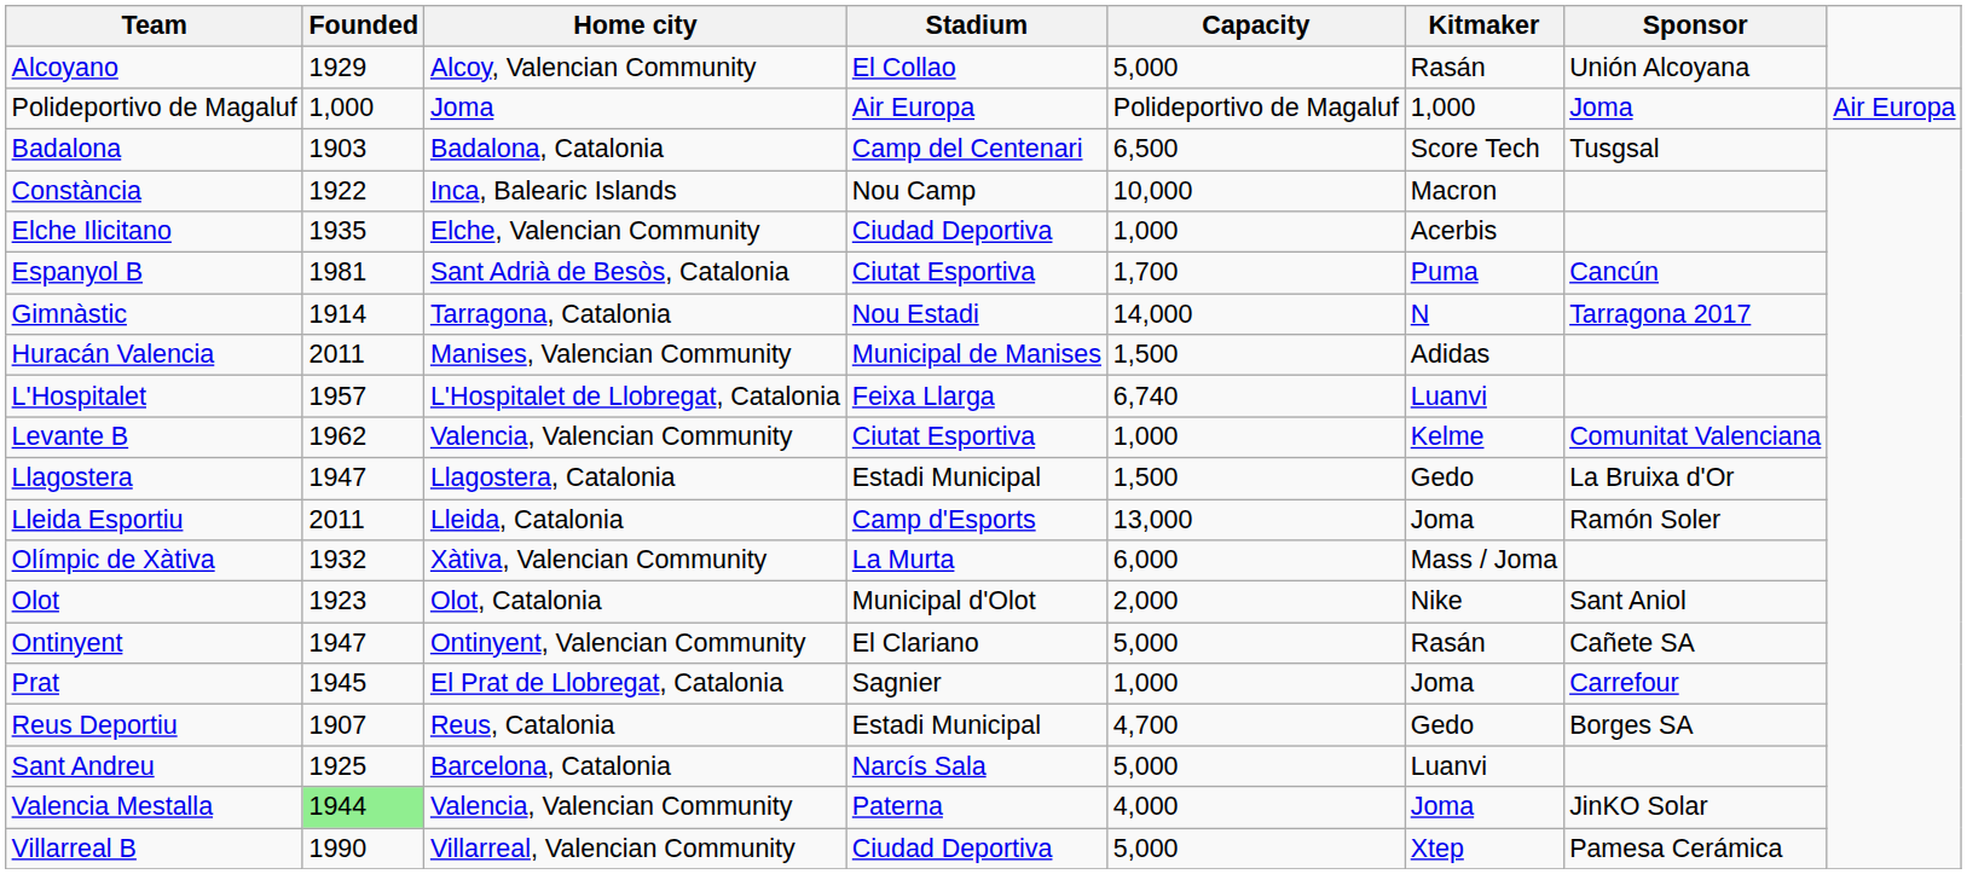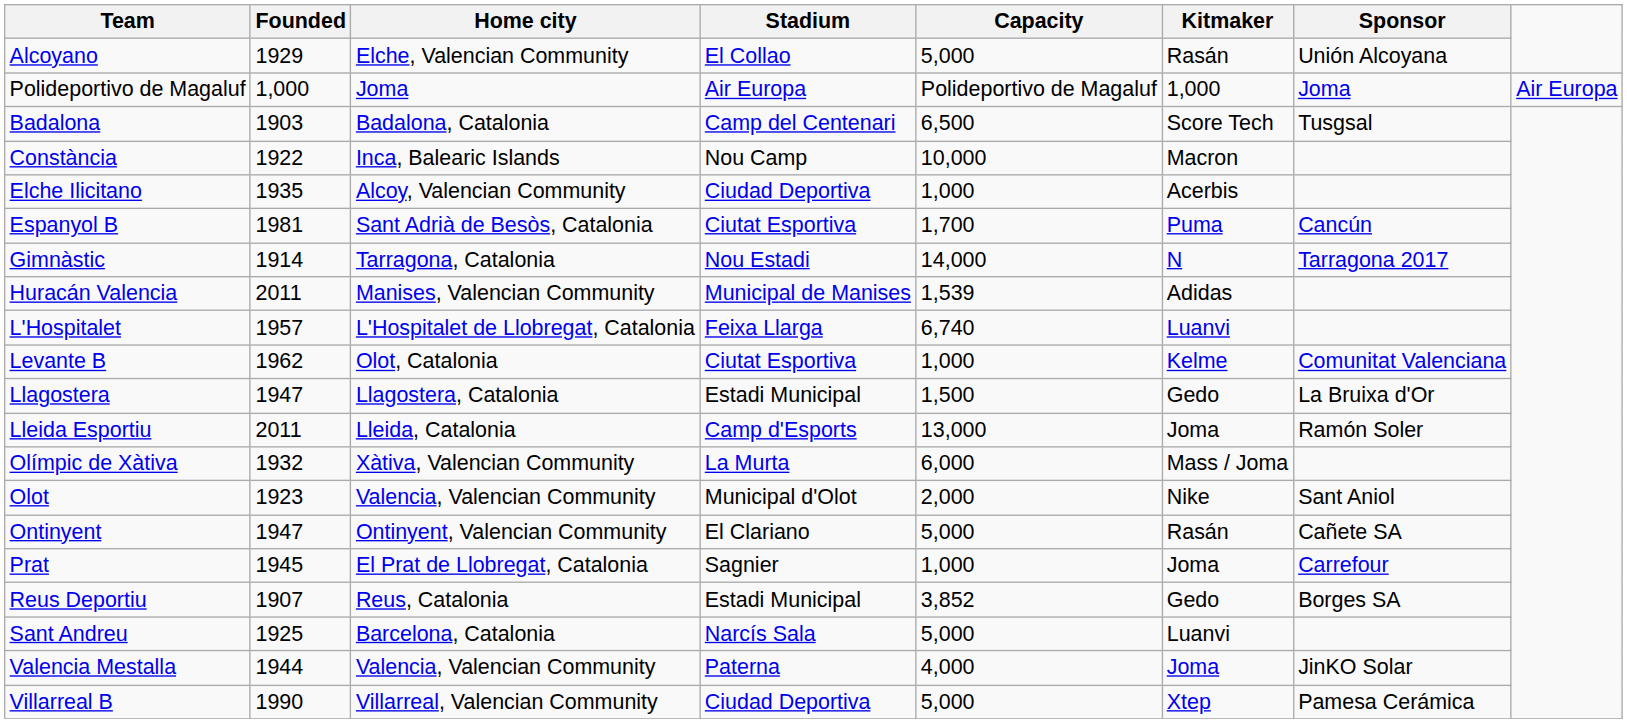 <table class="wikitable sortable">
 <tr>
 <th>Team</th>
 <th>Founded</th>
 <th>Home city</th>
 <th>Stadium</th>
 <th>Capacity</th>
 <th>Kitmaker</th>
 <th>Sponsor</th>
 </tr>
 <tr>
 <td><a href='#'>Alcoyano</a></td>
 <td>1929</td>
-<td><a href='#'>Alcoy</a>, Valencian Community</td>
+<td><a href='#'>Elche</a>, Valencian Community</td>
 <td><a href='#'>El Collao</a></td>
 <td>5,000</td>
 <td>Rasán</td>
 <td>Unión Alcoyana</td>
 </tr>
 <tr>
 <td>Polideportivo de Magaluf </td>
 <td>1,000</td>
 <td><a href='#'>Joma</a></td>
 <td><a href='#'>Air Europa</a></td>
 <td>Polideportivo de Magaluf</td>
 <td>1,000</td>
 <td><a href='#'>Joma</a></td>
 <td><a href='#'>Air Europa</a></td>
 </tr>
 <tr>
 <td><a href='#'>Badalona</a></td>
 <td>1903</td>
 <td><a href='#'>Badalona</a>, Catalonia</td>
 <td><a href='#'>Camp del Centenari</a></td>
 <td>6,500</td>
 <td>Score Tech</td>
 <td>Tusgsal</td>
 </tr>
 <tr>
 <td><a href='#'>Constància</a></td>
 <td>1922</td>
 <td><a href='#'>Inca</a>, Balearic Islands</td>
 <td>Nou Camp</td>
 <td>10,000</td>
 <td>Macron</td>
 <td></td>
 </tr>
 <tr>
 <td><a href='#'>Elche Ilicitano</a></td>
 <td>1935</td>
-<td><a href='#'>Elche</a>, Valencian Community</td>
+<td><a href='#'>Alcoy</a>, Valencian Community</td>
 <td><a href='#'>Ciudad Deportiva</a></td>
 <td>1,000</td>
 <td>Acerbis</td>
 <td></td>
 </tr>
 <tr>
 <td><a href='#'>Espanyol B</a></td>
 <td>1981</td>
 <td><a href='#'>Sant Adrià de Besòs</a>, Catalonia</td>
 <td><a href='#'>Ciutat Esportiva</a></td>
 <td>1,700</td>
 <td><a href='#'>Puma</a></td>
 <td><a href='#'>Cancún</a></td>
 </tr>
 <tr>
 <td><a href='#'>Gimnàstic</a></td>
 <td>1914</td>
 <td><a href='#'>Tarragona</a>, Catalonia</td>
 <td><a href='#'>Nou Estadi</a></td>
 <td>14,000</td>
 <td><a href='#'>N</a></td>
 <td><a href='#'>Tarragona 2017</a></td>
 </tr>
 <tr>
 <td><a href='#'>Huracán Valencia</a></td>
 <td>2011</td>
 <td><a href='#'>Manises</a>, Valencian Community</td>
 <td><a href='#'>Municipal de Manises</a></td>
-<td>1,500</td>
+<td>1,539</td>
 <td>Adidas</td>
 <td></td>
 </tr>
 <tr>
 <td><a href='#'>L'Hospitalet</a></td>
 <td>1957</td>
 <td><a href='#'>L'Hospitalet de Llobregat</a>, Catalonia</td>
 <td><a href='#'>Feixa Llarga</a></td>
 <td>6,740</td>
 <td><a href='#'>Luanvi</a></td>
 <td></td>
 </tr>
 <tr>
 <td><a href='#'>Levante B</a></td>
 <td>1962</td>
-<td><a href='#'>Valencia</a>, Valencian Community</td>
+<td><a href='#'>Olot</a>, Catalonia</td>
 <td><a href='#'>Ciutat Esportiva</a></td>
 <td>1,000</td>
 <td><a href='#'>Kelme</a></td>
 <td><a href='#'>Comunitat Valenciana</a></td>
 </tr>
 <tr>
 <td><a href='#'>Llagostera</a></td>
 <td>1947</td>
 <td><a href='#'>Llagostera</a>, Catalonia</td>
 <td>Estadi Municipal</td>
 <td>1,500</td>
 <td>Gedo</td>
 <td>La Bruixa d'Or</td>
 </tr>
 <tr>
 <td><a href='#'>Lleida Esportiu</a></td>
 <td>2011</td>
 <td><a href='#'>Lleida</a>, Catalonia</td>
 <td><a href='#'>Camp d'Esports</a></td>
 <td>13,000</td>
 <td>Joma</td>
 <td>Ramón Soler</td>
 </tr>
 <tr>
 <td><a href='#'>Olímpic de Xàtiva</a></td>
 <td>1932</td>
 <td><a href='#'>Xàtiva</a>, Valencian Community</td>
 <td><a href='#'>La Murta</a></td>
 <td>6,000</td>
 <td>Mass / Joma</td>
 <td></td>
 </tr>
 <tr>
 <td><a href='#'>Olot</a></td>
 <td>1923</td>
-<td><a href='#'>Olot</a>, Catalonia</td>
+<td><a href='#'>Valencia</a>, Valencian Community</td>
 <td>Municipal d'Olot</td>
 <td>2,000</td>
 <td>Nike</td>
 <td>Sant Aniol</td>
 </tr>
 <tr>
 <td><a href='#'>Ontinyent</a></td>
 <td>1947</td>
 <td><a href='#'>Ontinyent</a>, Valencian Community</td>
 <td>El Clariano</td>
 <td>5,000</td>
 <td>Rasán</td>
 <td>Cañete SA</td>
 </tr>
 <tr>
 <td><a href='#'>Prat</a></td>
 <td>1945</td>
 <td><a href='#'>El Prat de Llobregat</a>, Catalonia</td>
 <td>Sagnier</td>
 <td>1,000</td>
 <td>Joma</td>
 <td><a href='#'>Carrefour</a></td>
 </tr>
 <tr>
 <td><a href='#'>Reus Deportiu</a></td>
 <td>1907</td>
 <td><a href='#'>Reus</a>, Catalonia</td>
 <td>Estadi Municipal</td>
-<td>4,700</td>
+<td>3,852</td>
 <td>Gedo</td>
 <td>Borges SA</td>
 </tr>
 <tr>
 <td><a href='#'>Sant Andreu</a></td>
 <td>1925</td>
 <td><a href='#'>Barcelona</a>, Catalonia</td>
 <td><a href='#'>Narcís Sala</a></td>
 <td>5,000</td>
 <td>Luanvi</td>
 <td></td>
 </tr>
 <tr>
 <td><a href='#'>Valencia Mestalla</a></td>
-<td style="background: lightgreen;">1944</td>
+<td>1944</td>
 <td><a href='#'>Valencia</a>, Valencian Community</td>
 <td><a href='#'>Paterna</a></td>
 <td>4,000</td>
 <td><a href='#'>Joma</a></td>
 <td>JinKO Solar</td>
 </tr>
 <tr>
 <td><a href='#'>Villarreal B</a></td>
 <td>1990</td>
 <td><a href='#'>Villarreal</a>, Valencian Community</td>
 <td><a href='#'>Ciudad Deportiva</a></td>
 <td>5,000</td>
 <td><a href='#'>Xtep</a></td>
 <td>Pamesa Cerámica</td>
 </tr>
 </table>
